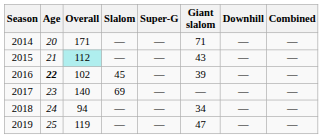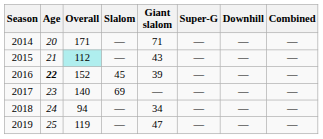 <table class=wikitable style="text-align:center">
 <tr>
 <th>Season</th>
 <th>Age</th>
 <th>Overall</th>
 <th>Slalom</th>
+<th>Giant<br> slalom </th>
 <th>Super-G</th>
-<th>Giant<br> slalom </th>
 <th>Downhill</th>
 <th>Combined</th>
 </tr>
 <tr>
 <td>2014</td>
 <td><em>20</em></td>
 <td>171</td>
 <td>—</td>
+<td>71</td>
 <td>—</td>
-<td>71</td>
 <td>—</td>
 <td>—</td>
 </tr>
 <tr>
 <td>2015</td>
 <td><em>21</em></td>
 <td style="background: paleturquoise;">112</td>
 <td>—</td>
+<td>43</td>
 <td>—</td>
-<td>43</td>
 <td>—</td>
 <td>—</td>
 </tr>
 <tr>
 <td>2016</td>
 <td><strong><em>22</em></strong></td>
-<td>102</td>
+<td>152</td>
 <td>45</td>
+<td>39</td>
 <td>—</td>
-<td>39</td>
 <td>—</td>
 <td>—</td>
 </tr>
 <tr>
 <td>2017</td>
 <td><em>23</em></td>
 <td>140</td>
 <td>69</td>
 <td>—</td>
 <td>—</td>
 <td>—</td>
 <td>—</td>
 </tr>
 <tr>
 <td>2018</td>
 <td><em>24</em></td>
 <td>94</td>
 <td>—</td>
+<td>34</td>
 <td>—</td>
-<td>34</td>
 <td>—</td>
 <td>—</td>
 </tr>
 <tr>
 <td>2019</td>
 <td><em>25</em></td>
 <td>119</td>
 <td>—</td>
+<td>47</td>
 <td>—</td>
-<td>47</td>
 <td>—</td>
 <td>—</td>
 </tr>
 </table>
